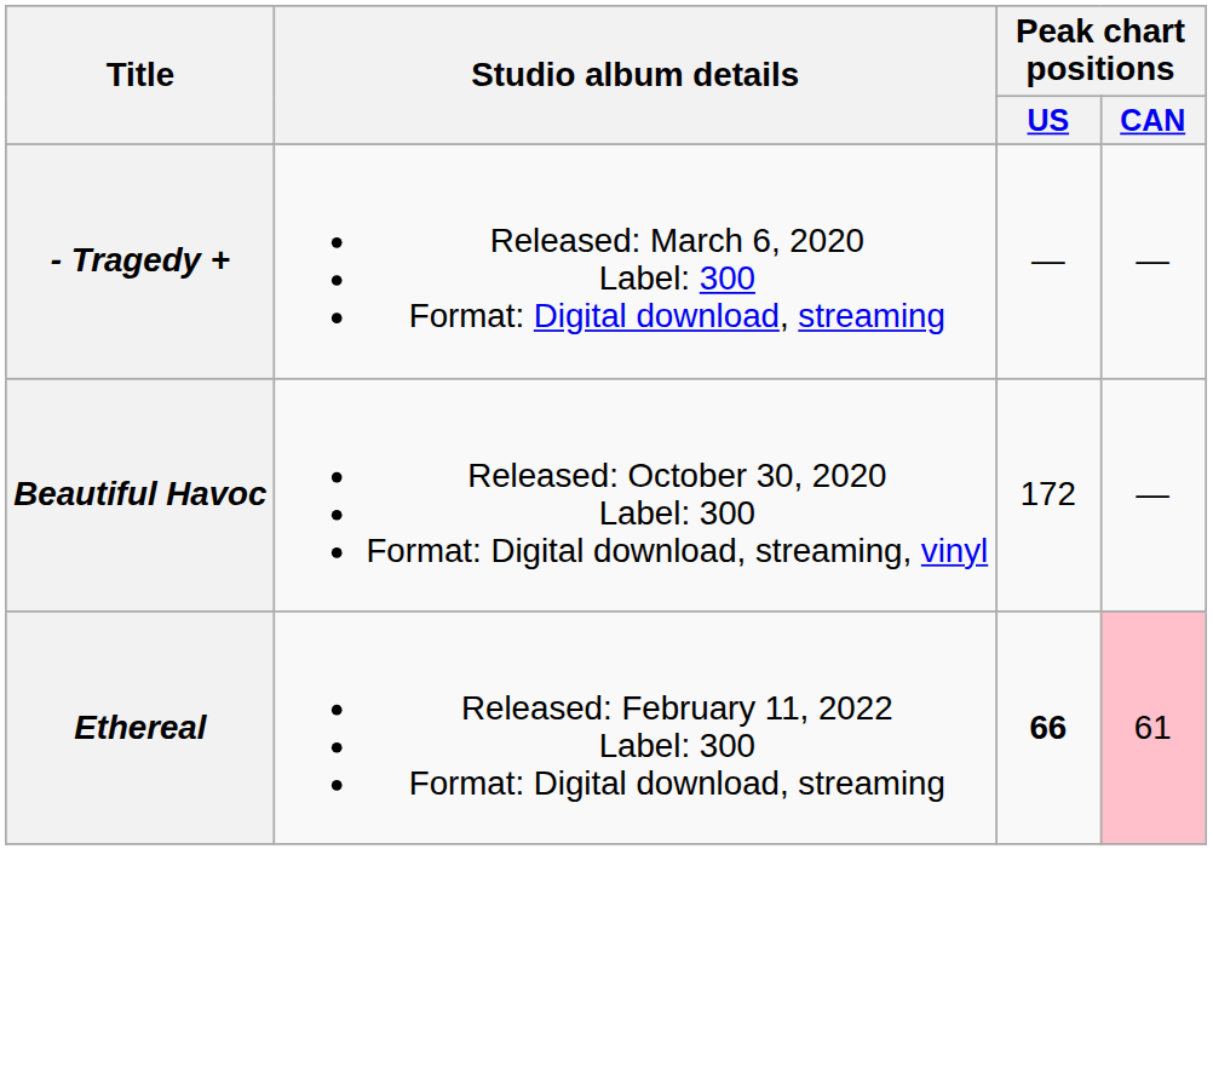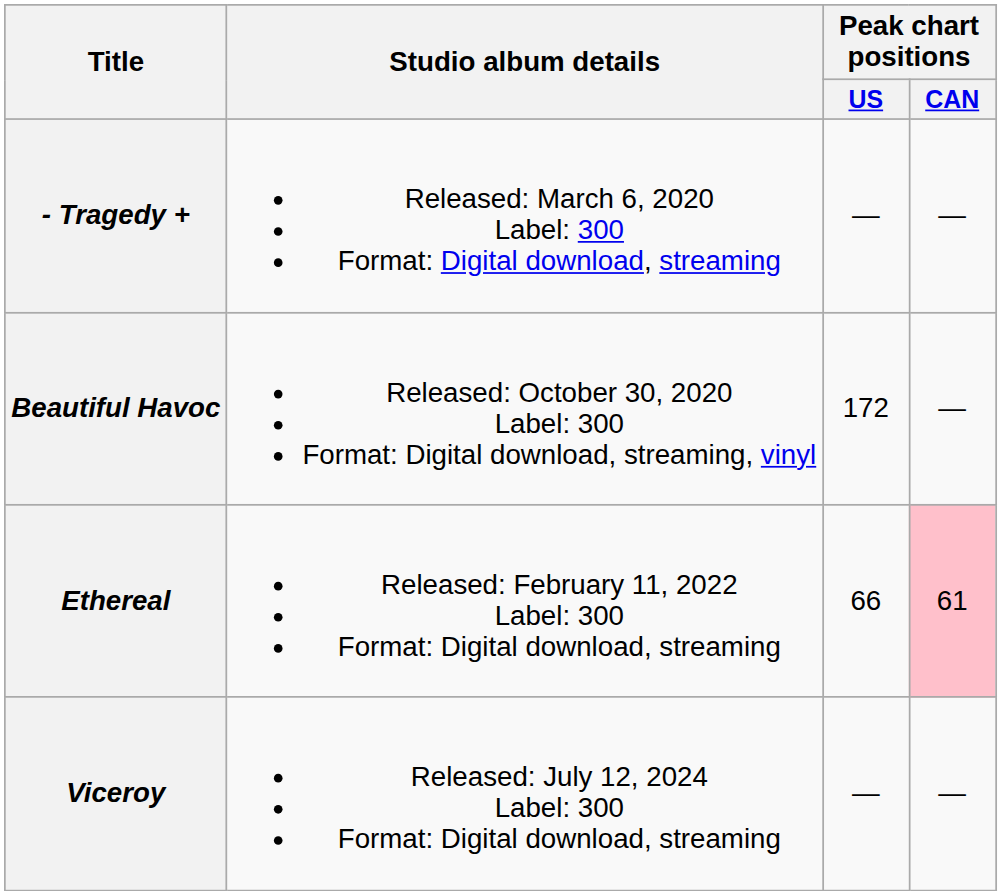 <table class="wikitable plainrowheaders" style="text-align:center;">
 <tr>
 <th scope="col" rowspan="2">Title</th>
 <th scope="col" rowspan="2">Studio album details</th>
 <th scope="col" colspan="2">Peak chart positions</th>
 </tr>
 <tr>
 <th scope="col" style="width:3em;font-size:90%;"><a href='#'>US</a><br></th>
 <th scope="col" style="width:3em;font-size:90%;"><a href='#'>CAN</a><br></th>
 </tr>
 <tr>
 <th scope="row"><em>- Tragedy +</em></th>
 <td><br><ul><li>Released: March 6, 2020</li><li>Label: <a href='#'>300</a></li><li>Format: <a href='#'>Digital download</a>, <a href='#'>streaming</a></li></ul></td>
 <td>—</td>
 <td>—</td>
 </tr>
 <tr>
 <th scope="row"><em>Beautiful Havoc</em></th>
 <td><br><ul><li>Released: October 30, 2020</li><li>Label: 300</li><li>Format: Digital download, streaming, <a href='#'>vinyl</a></li></ul></td>
 <td>172</td>
 <td>—</td>
 </tr>
 <tr>
 <th scope="row"><em>Ethereal</em></th>
 <td><br><ul><li>Released: February 11, 2022</li><li>Label: 300</li><li>Format: Digital download, streaming</li></ul></td>
-<td><strong>66</strong></td>
+<td>66</td>
 <td style="background: pink;">61</td>
 </tr>
+<tr>
+<th scope="row"><em>Viceroy</em></th>
+<td><br><ul><li>Released: July 12, 2024</li><li>Label: 300</li><li>Format: Digital download, streaming</li></ul></td>
+<td>—</td>
+<td>—</td>
+</tr>
 </table>
